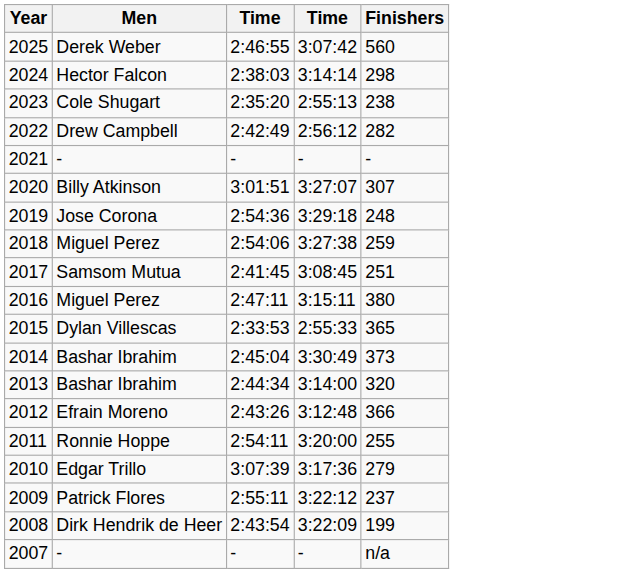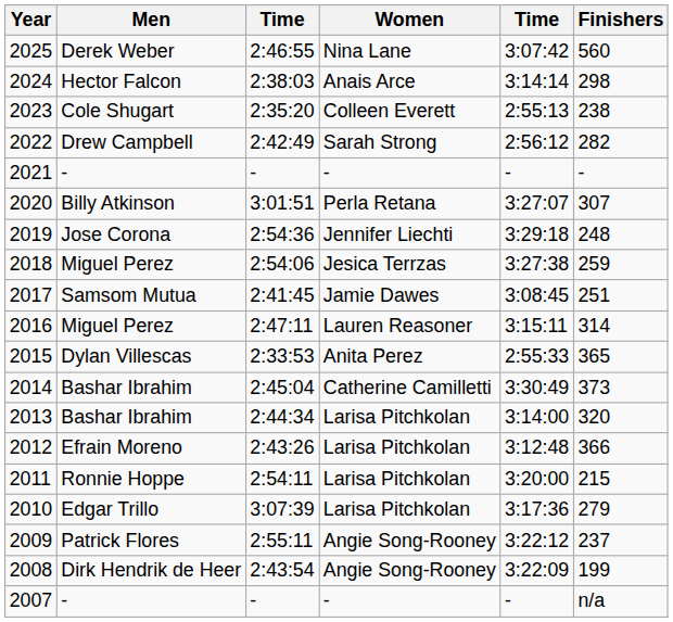 <table class="wikitable sortable">
 <tr>
 <th>Year</th>
 <th>Men</th>
 <th>Time</th>
+<th>Women</th>
 <th>Time</th>
 <th>Finishers</th>
 </tr>
 <tr>
 <td>2025</td>
 <td>Derek Weber</td>
 <td>2:46:55</td>
+<td>Nina Lane</td>
 <td>3:07:42</td>
 <td>560</td>
 </tr>
 <tr>
 <td>2024</td>
 <td>Hector Falcon</td>
 <td>2:38:03</td>
+<td>Anais Arce</td>
 <td>3:14:14</td>
 <td>298</td>
 </tr>
 <tr>
 <td>2023</td>
 <td>Cole Shugart</td>
 <td>2:35:20</td>
+<td>Colleen Everett</td>
 <td>2:55:13</td>
 <td>238</td>
 </tr>
 <tr>
 <td>2022</td>
 <td>Drew Campbell</td>
 <td>2:42:49</td>
+<td>Sarah Strong</td>
 <td>2:56:12</td>
 <td>282</td>
 </tr>
 <tr>
 <td>2021</td>
 <td>-</td>
 <td>-</td>
 <td>-</td>
 <td>-</td>
+<td>-</td>
 </tr>
 <tr>
 <td>2020</td>
 <td>Billy Atkinson</td>
 <td>3:01:51</td>
+<td>Perla Retana</td>
 <td>3:27:07</td>
 <td>307</td>
 </tr>
 <tr>
 <td>2019</td>
 <td>Jose Corona</td>
 <td>2:54:36</td>
+<td>Jennifer Liechti</td>
 <td>3:29:18</td>
 <td>248</td>
 </tr>
 <tr>
 <td>2018</td>
 <td>Miguel Perez</td>
 <td>2:54:06</td>
+<td>Jesica Terrzas</td>
 <td>3:27:38</td>
 <td>259</td>
 </tr>
 <tr>
 <td>2017</td>
 <td>Samsom Mutua</td>
 <td>2:41:45</td>
+<td>Jamie Dawes</td>
 <td>3:08:45</td>
 <td>251</td>
 </tr>
 <tr>
 <td>2016</td>
 <td>Miguel Perez</td>
 <td>2:47:11</td>
+<td>Lauren Reasoner</td>
 <td>3:15:11</td>
-<td>380</td>
+<td>314</td>
 </tr>
 <tr>
 <td>2015</td>
 <td>Dylan Villescas</td>
 <td>2:33:53</td>
+<td>Anita Perez</td>
 <td>2:55:33</td>
 <td>365</td>
 </tr>
 <tr>
 <td>2014</td>
 <td>Bashar Ibrahim</td>
 <td>2:45:04</td>
+<td>Catherine Camilletti</td>
 <td>3:30:49</td>
 <td>373</td>
 </tr>
 <tr>
 <td>2013</td>
 <td>Bashar Ibrahim</td>
 <td>2:44:34</td>
+<td>Larisa Pitchkolan</td>
 <td>3:14:00</td>
 <td>320</td>
 </tr>
 <tr>
 <td>2012</td>
 <td>Efrain Moreno</td>
 <td>2:43:26</td>
+<td>Larisa Pitchkolan</td>
 <td>3:12:48</td>
 <td>366</td>
 </tr>
 <tr>
 <td>2011</td>
 <td>Ronnie Hoppe</td>
 <td>2:54:11</td>
+<td>Larisa Pitchkolan</td>
 <td>3:20:00</td>
-<td>255</td>
+<td>215</td>
 </tr>
 <tr>
 <td>2010</td>
 <td>Edgar Trillo</td>
 <td>3:07:39</td>
+<td>Larisa Pitchkolan</td>
 <td>3:17:36</td>
 <td>279</td>
 </tr>
 <tr>
 <td>2009</td>
 <td>Patrick Flores</td>
 <td>2:55:11</td>
+<td>Angie Song-Rooney</td>
 <td>3:22:12</td>
 <td>237</td>
 </tr>
 <tr>
 <td>2008</td>
 <td>Dirk Hendrik de Heer</td>
 <td>2:43:54</td>
+<td>Angie Song-Rooney</td>
 <td>3:22:09</td>
 <td>199</td>
 </tr>
 <tr>
 <td>2007</td>
 <td>-</td>
 <td>-</td>
 <td>-</td>
+<td>-</td>
 <td>n/a</td>
 </tr>
 </table>
